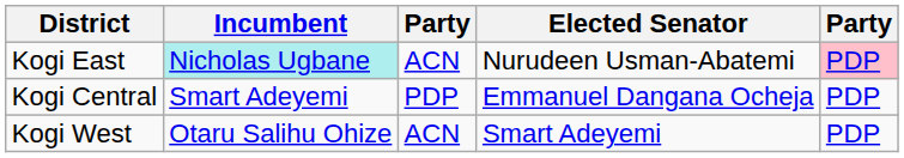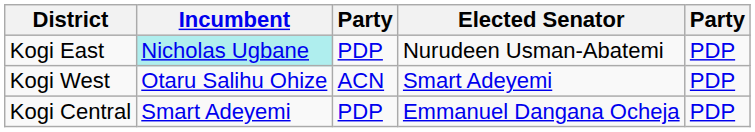 <table class="sortable wikitable" style="font-size:95%;line-height:14px;">
 <tr>
 <th class="unsortable">District</th>
 <th class="unsortable"><a href='#'>Incumbent</a></th>
 <th>Party</th>
 <th class="unsortable">Elected Senator</th>
 <th>Party</th>
 </tr>
 <tr>
 <td>Kogi East</td>
 <td style="background: paleturquoise;"><a href='#'>Nicholas Ugbane</a></td>
-<td><a href='#'>ACN</a></td>
+<td><a href='#'>PDP</a></td>
 <td>Nurudeen Usman-Abatemi</td>
-<td style="background: pink;"><a href='#'>PDP</a></td>
-</tr>
-<tr>
-<td>Kogi Central</td>
-<td><a href='#'>Smart Adeyemi</a></td>
-<td><a href='#'>PDP</a></td>
-<td><a href='#'>Emmanuel Dangana Ocheja</a></td>
 <td><a href='#'>PDP</a></td>
 </tr>
 <tr>
 <td>Kogi West</td>
 <td><a href='#'>Otaru Salihu Ohize</a></td>
 <td><a href='#'>ACN</a></td>
 <td><a href='#'>Smart Adeyemi</a></td>
 <td><a href='#'>PDP</a></td>
 </tr>
+<tr>
+<td>Kogi Central</td>
+<td><a href='#'>Smart Adeyemi</a></td>
+<td><a href='#'>PDP</a></td>
+<td><a href='#'>Emmanuel Dangana Ocheja</a></td>
+<td><a href='#'>PDP</a></td>
+</tr>
 </table>
